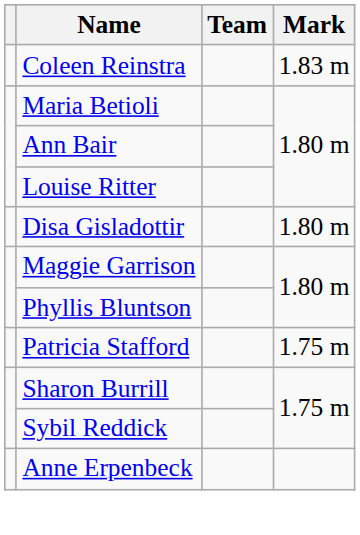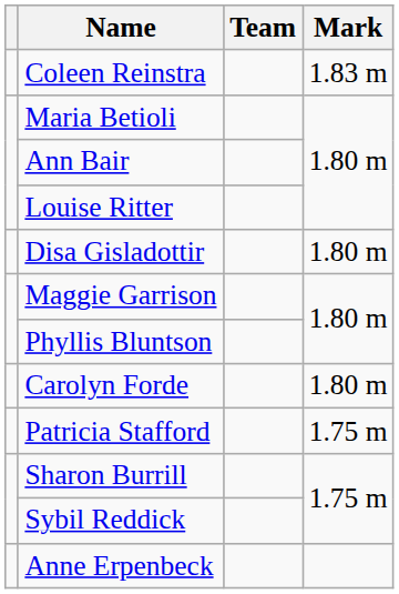 <table class=wikitable>
 <tr>
 <th></th>
 <th>Name</th>
 <th>Team</th>
 <th>Mark</th>
 </tr>
 <tr>
 <td></td>
 <td><a href='#'>Coleen Reinstra</a></td>
 <td></td>
 <td>1.83 m</td>
 </tr>
 <tr>
 <td rowspan=3></td>
 <td><a href='#'>Maria Betioli</a></td>
 <td></td>
 <td rowspan=3>1.80 m</td>
 </tr>
 <tr>
 <td><a href='#'>Ann Bair</a></td>
 <td></td>
 </tr>
 <tr>
 <td><a href='#'>Louise Ritter</a></td>
 <td></td>
 </tr>
 <tr>
 <td></td>
 <td><a href='#'>Disa Gisladottir</a></td>
 <td></td>
 <td>1.80 m</td>
 </tr>
 <tr>
 <td rowspan=2></td>
 <td><a href='#'>Maggie Garrison</a></td>
 <td></td>
 <td rowspan=2>1.80 m</td>
 </tr>
 <tr>
 <td><a href='#'>Phyllis Bluntson</a></td>
 <td></td>
 </tr>
 <tr>
 <td></td>
+<td><a href='#'>Carolyn Forde</a></td>
+<td></td>
+<td>1.80 m</td>
+</tr>
+<tr>
+<td></td>
 <td><a href='#'>Patricia Stafford</a></td>
 <td></td>
 <td>1.75 m</td>
 </tr>
 <tr>
 <td rowspan=2></td>
 <td><a href='#'>Sharon Burrill</a></td>
 <td></td>
 <td rowspan=2>1.75 m</td>
 </tr>
 <tr>
 <td><a href='#'>Sybil Reddick</a></td>
 <td></td>
 </tr>
 <tr>
 <td></td>
 <td><a href='#'>Anne Erpenbeck</a></td>
 <td></td>
 <td></td>
 </tr>
 </table>
